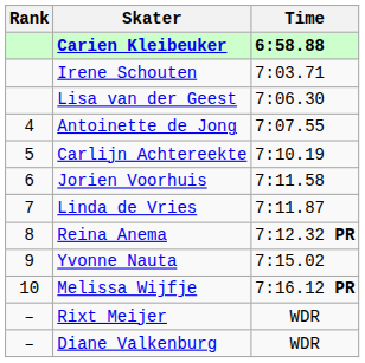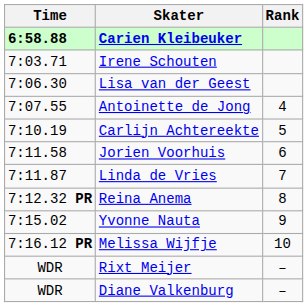 <table class="wikitable">
 <tr>
+<th>Time</th>
+<th>Skater</th>
 <th>Rank</th>
-<th>Skater</th>
-<th>Time</th>
 </tr>
 <tr bgcolor=ccffcc>
+<td><strong>6:58.88</strong></td>
+<td><strong><a href='#'>Carien Kleibeuker</a></strong></td>
 <td style="text-align:center"></td>
-<td><strong><a href='#'>Carien Kleibeuker</a></strong></td>
-<td><strong>6:58.88</strong></td>
 </tr>
 <tr>
+<td>7:03.71</td>
+<td><a href='#'>Irene Schouten</a></td>
 <td style="text-align:center"></td>
-<td><a href='#'>Irene Schouten</a></td>
-<td>7:03.71</td>
 </tr>
 <tr>
+<td>7:06.30</td>
+<td><a href='#'>Lisa van der Geest</a></td>
 <td style="text-align:center"></td>
-<td><a href='#'>Lisa van der Geest</a></td>
-<td>7:06.30</td>
 </tr>
 <tr>
+<td>7:07.55</td>
+<td><a href='#'>Antoinette de Jong</a></td>
 <td style="text-align:center">4</td>
-<td><a href='#'>Antoinette de Jong</a></td>
-<td>7:07.55</td>
 </tr>
 <tr>
+<td>7:10.19</td>
+<td><a href='#'>Carlijn Achtereekte</a></td>
 <td style="text-align:center">5</td>
-<td><a href='#'>Carlijn Achtereekte</a></td>
-<td>7:10.19</td>
 </tr>
 <tr>
+<td>7:11.58</td>
+<td><a href='#'>Jorien Voorhuis</a></td>
 <td style="text-align:center">6</td>
-<td><a href='#'>Jorien Voorhuis</a></td>
-<td>7:11.58</td>
 </tr>
 <tr>
+<td>7:11.87</td>
+<td><a href='#'>Linda de Vries</a></td>
 <td style="text-align:center">7</td>
-<td><a href='#'>Linda de Vries</a></td>
-<td>7:11.87</td>
 </tr>
 <tr>
+<td>7:12.32 <strong>PR</strong></td>
+<td><a href='#'>Reina Anema</a></td>
 <td style="text-align:center">8</td>
-<td><a href='#'>Reina Anema</a></td>
-<td>7:12.32 <strong>PR</strong></td>
 </tr>
 <tr>
+<td>7:15.02</td>
+<td><a href='#'>Yvonne Nauta</a></td>
 <td style="text-align:center">9</td>
-<td><a href='#'>Yvonne Nauta</a></td>
-<td>7:15.02</td>
 </tr>
 <tr>
+<td>7:16.12 <strong>PR</strong></td>
+<td><a href='#'>Melissa Wijfje</a></td>
 <td style="text-align:center">10</td>
-<td><a href='#'>Melissa Wijfje</a></td>
-<td>7:16.12 <strong>PR</strong></td>
 </tr>
 <tr>
+<td style="text-align:center">WDR</td>
+<td><a href='#'>Rixt Meijer</a></td>
 <td style="text-align:center">–</td>
-<td><a href='#'>Rixt Meijer</a></td>
-<td style="text-align:center">WDR</td>
 </tr>
 <tr>
+<td style="text-align:center">WDR</td>
+<td><a href='#'>Diane Valkenburg</a></td>
 <td style="text-align:center">–</td>
-<td><a href='#'>Diane Valkenburg</a></td>
-<td style="text-align:center">WDR</td>
 </tr>
 </table>
